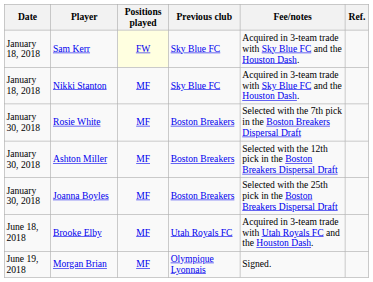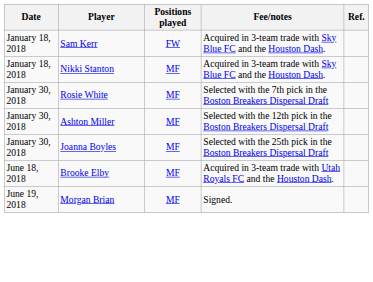 <table class="wikitable" style="text-align:left;">
 <tr>
 <th style="width:125px;">Date</th>
 <th style="width:250px;">Player</th>
 <th style="width:120px;">Positions played</th>
-<th style="width:220px;">Previous club</th>
 <th style="width:450px;">Fee/notes</th>
 <th style="width:40px;">Ref.</th>
 </tr>
 <tr>
 <td>January 18, 2018</td>
 <td> <a href='#'>Sam Kerr</a></td>
-<td style="background: lightyellow; text-align: center;"><a href='#'>FW</a></td>
-<td><a href='#'>Sky Blue FC</a></td>
+<td style="text-align: center;"><a href='#'>FW</a></td>
 <td>Acquired in 3-team trade with <a href='#'>Sky Blue FC</a> and the <a href='#'>Houston Dash</a>.</td>
 <td></td>
 </tr>
 <tr>
 <td>January 18, 2018</td>
 <td> <a href='#'>Nikki Stanton</a></td>
 <td style="text-align: center;"><a href='#'>MF</a></td>
-<td><a href='#'>Sky Blue FC</a></td>
 <td>Acquired in 3-team trade with <a href='#'>Sky Blue FC</a> and the <a href='#'>Houston Dash</a>.</td>
 <td></td>
 </tr>
 <tr>
 <td>January 30, 2018</td>
 <td> <a href='#'>Rosie White</a></td>
 <td style="text-align: center;"><a href='#'>MF</a></td>
-<td><a href='#'>Boston Breakers</a></td>
 <td>Selected with the 7th pick in the <a href='#'>Boston Breakers Dispersal Draft</a></td>
 <td></td>
 </tr>
 <tr>
 <td>January 30, 2018</td>
 <td> <a href='#'>Ashton Miller</a></td>
 <td style="text-align: center;"><a href='#'>MF</a></td>
-<td><a href='#'>Boston Breakers</a></td>
 <td>Selected with the 12th pick in the <a href='#'>Boston Breakers Dispersal Draft</a></td>
 <td></td>
 </tr>
 <tr>
 <td>January 30, 2018</td>
 <td> <a href='#'>Joanna Boyles</a></td>
 <td style="text-align: center;"><a href='#'>MF</a></td>
-<td><a href='#'>Boston Breakers</a></td>
 <td>Selected with the 25th pick in the <a href='#'>Boston Breakers Dispersal Draft</a></td>
 <td></td>
 </tr>
 <tr>
 <td>June 18, 2018</td>
 <td> <a href='#'>Brooke Elby</a></td>
 <td style="text-align: center;"><a href='#'>MF</a></td>
-<td><a href='#'>Utah Royals FC</a></td>
 <td>Acquired in 3-team trade with <a href='#'>Utah Royals FC</a> and the <a href='#'>Houston Dash</a>.</td>
 <td></td>
 </tr>
 <tr>
 <td>June 19, 2018</td>
 <td> <a href='#'>Morgan Brian</a></td>
 <td style="text-align: center;"><a href='#'>MF</a></td>
-<td> <a href='#'>Olympique Lyonnais</a></td>
 <td>Signed.</td>
 <td></td>
 </tr>
 </table>
